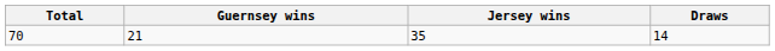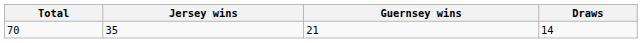 <table class="wikitable" style="width:50%;">
 <tr style="background:#efefef;">
 <th>Total</th>
+<th>Jersey wins</th>
 <th>Guernsey wins</th>
-<th>Jersey wins</th>
 <th>Draws</th>
 </tr>
 <tr>
 <td>70</td>
+<td>35</td>
 <td>21</td>
-<td>35</td>
 <td>14</td>
 </tr>
 </table>
